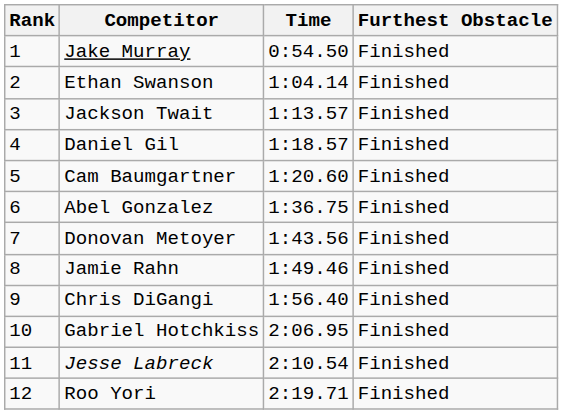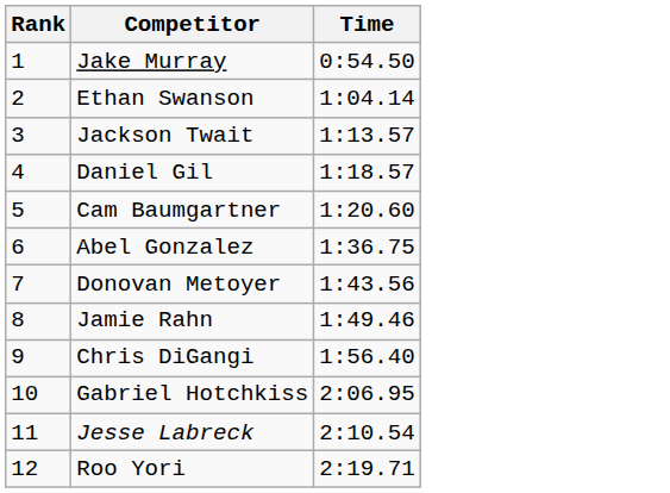 <table class="wikitable sortable mw-collapsible">
 <tr>
 <th>Rank</th>
 <th>Competitor</th>
 <th>Time</th>
-<th>Furthest Obstacle</th>
 </tr>
 <tr>
 <td>1</td>
 <td><u>Jake Murray</u></td>
 <td>0:54.50</td>
-<td>Finished</td>
 </tr>
 <tr>
 <td>2</td>
 <td>Ethan Swanson</td>
 <td>1:04.14</td>
-<td>Finished</td>
 </tr>
 <tr>
 <td>3</td>
 <td>Jackson Twait</td>
 <td>1:13.57</td>
-<td>Finished</td>
 </tr>
 <tr>
 <td>4</td>
 <td>Daniel Gil</td>
 <td>1:18.57</td>
-<td>Finished</td>
 </tr>
 <tr>
 <td>5</td>
 <td>Cam Baumgartner</td>
 <td>1:20.60</td>
-<td>Finished</td>
 </tr>
 <tr>
 <td>6</td>
 <td>Abel Gonzalez</td>
 <td>1:36.75</td>
-<td>Finished</td>
 </tr>
 <tr>
 <td>7</td>
 <td>Donovan Metoyer</td>
 <td>1:43.56</td>
-<td>Finished</td>
 </tr>
 <tr>
 <td>8</td>
 <td>Jamie Rahn</td>
 <td>1:49.46</td>
-<td>Finished</td>
 </tr>
 <tr>
 <td>9</td>
 <td>Chris DiGangi</td>
 <td>1:56.40</td>
-<td>Finished</td>
 </tr>
 <tr>
 <td>10</td>
 <td>Gabriel Hotchkiss</td>
 <td>2:06.95</td>
-<td>Finished</td>
 </tr>
 <tr>
 <td>11</td>
 <td><em>Jesse Labreck</em></td>
 <td>2:10.54</td>
-<td>Finished</td>
 </tr>
 <tr>
 <td>12</td>
 <td>Roo Yori</td>
 <td>2:19.71</td>
-<td>Finished</td>
 </tr>
 </table>
